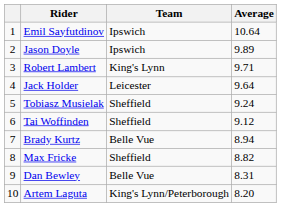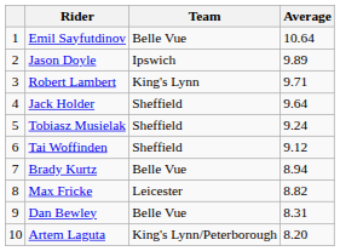 <table class=wikitable>
 <tr>
 <th></th>
 <th>Rider</th>
 <th>Team</th>
 <th>Average</th>
 </tr>
 <tr>
 <td align="center">1</td>
 <td> <a href='#'>Emil Sayfutdinov</a></td>
-<td>Ipswich</td>
+<td>Belle Vue</td>
 <td>10.64</td>
 </tr>
 <tr>
 <td align="center">2</td>
 <td> <a href='#'>Jason Doyle</a></td>
 <td>Ipswich</td>
 <td>9.89</td>
 </tr>
 <tr>
 <td align="center">3</td>
 <td> <a href='#'>Robert Lambert</a></td>
 <td>King's Lynn</td>
 <td>9.71</td>
 </tr>
 <tr>
 <td align="center">4</td>
 <td> <a href='#'>Jack Holder</a></td>
-<td>Leicester</td>
+<td>Sheffield</td>
 <td>9.64</td>
 </tr>
 <tr>
 <td align="center">5</td>
 <td> <a href='#'>Tobiasz Musielak</a></td>
 <td>Sheffield</td>
 <td>9.24</td>
 </tr>
 <tr>
 <td align="center">6</td>
 <td> <a href='#'>Tai Woffinden</a></td>
 <td>Sheffield</td>
 <td>9.12</td>
 </tr>
 <tr>
 <td align="center">7</td>
 <td> <a href='#'>Brady Kurtz</a></td>
 <td>Belle Vue</td>
 <td>8.94</td>
 </tr>
 <tr>
 <td align="center">8</td>
 <td> <a href='#'>Max Fricke</a></td>
-<td>Sheffield</td>
+<td>Leicester</td>
 <td>8.82</td>
 </tr>
 <tr>
 <td align="center">9</td>
 <td> <a href='#'>Dan Bewley</a></td>
 <td>Belle Vue</td>
 <td>8.31</td>
 </tr>
 <tr>
 <td align="center">10</td>
 <td> <a href='#'>Artem Laguta</a></td>
 <td>King's Lynn/Peterborough</td>
 <td>8.20</td>
 </tr>
 </table>
